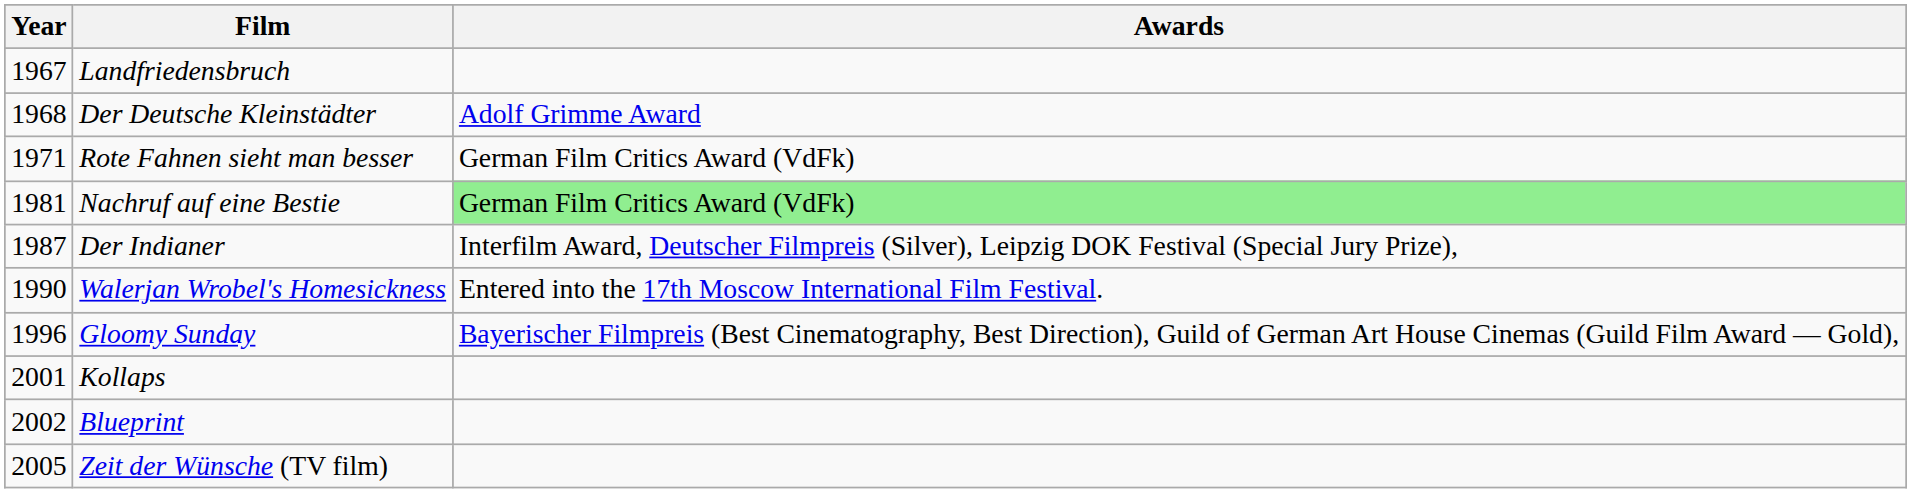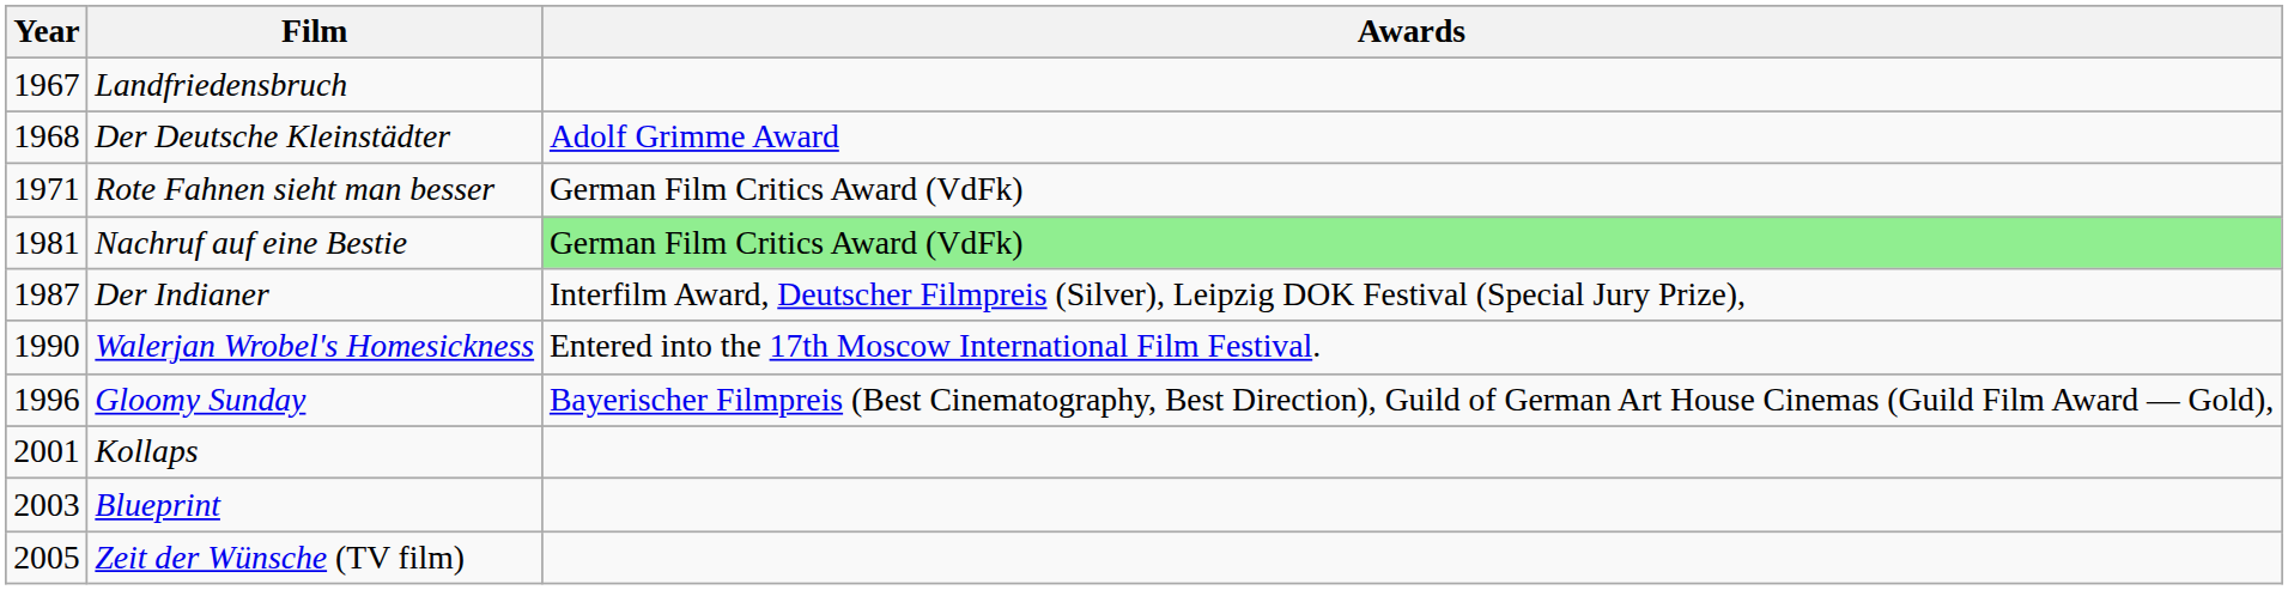 <table class="wikitable">
 <tr>
 <th>Year</th>
 <th>Film</th>
 <th>Awards</th>
 </tr>
 <tr>
 <td>1967</td>
 <td><em>Landfriedensbruch</em></td>
 <td></td>
 </tr>
 <tr>
 <td>1968</td>
 <td><em>Der Deutsche Kleinstädter</em></td>
 <td><a href='#'>Adolf Grimme Award</a></td>
 </tr>
 <tr>
 <td>1971</td>
 <td><em>Rote Fahnen sieht man besser</em></td>
 <td>German Film Critics Award (VdFk)</td>
 </tr>
 <tr>
 <td>1981</td>
 <td><em>Nachruf auf eine Bestie</em></td>
 <td style="background: lightgreen;">German Film Critics Award (VdFk)</td>
 </tr>
 <tr>
 <td>1987</td>
 <td><em>Der Indianer</em></td>
 <td>Interfilm Award, <a href='#'>Deutscher Filmpreis</a> (Silver), Leipzig DOK Festival (Special Jury Prize), </td>
 </tr>
 <tr>
 <td>1990</td>
 <td><em><a href='#'>Walerjan Wrobel's Homesickness</a></em></td>
 <td>Entered into the <a href='#'>17th Moscow International Film Festival</a>.</td>
 </tr>
 <tr>
 <td>1996</td>
 <td><em><a href='#'>Gloomy Sunday</a></em></td>
 <td><a href='#'>Bayerischer Filmpreis</a> (Best Cinematography, Best Direction), Guild of German Art House Cinemas (Guild Film Award — Gold), </td>
 </tr>
 <tr>
 <td>2001</td>
 <td><em>Kollaps</em></td>
 <td></td>
 </tr>
 <tr>
-<td>2002</td>
+<td>2003</td>
 <td><em><a href='#'>Blueprint</a></em></td>
 <td></td>
 </tr>
 <tr>
 <td>2005</td>
 <td><em><a href='#'>Zeit der Wünsche</a></em> (TV film)</td>
 <td></td>
 </tr>
 </table>
